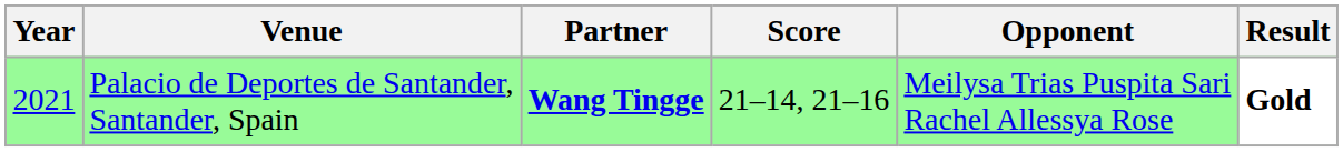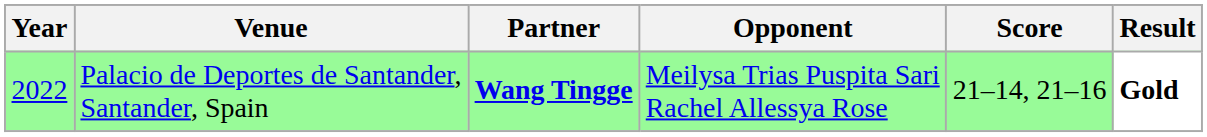 <table class="sortable wikitable" style="font-size: 90%;">
 <tr>
 <th>Year</th>
 <th>Venue</th>
 <th>Partner</th>
+<th>Opponent</th>
 <th>Score</th>
-<th>Opponent</th>
 <th>Result</th>
 </tr>
 <tr style="background:#98FB98">
-<td align="center"><a href='#'>2021</a></td>
+<td align="center"><a href='#'>2022</a></td>
 <td align="left"><a href='#'>Palacio de Deportes de Santander</a>,<br><a href='#'>Santander</a>, Spain</td>
 <td align="left"><strong> <a href='#'>Wang Tingge</a></strong></td>
+<td align="left"> <a href='#'>Meilysa Trias Puspita Sari</a><br> <a href='#'>Rachel Allessya Rose</a></td>
 <td align="left">21–14, 21–16</td>
-<td align="left"> <a href='#'>Meilysa Trias Puspita Sari</a><br> <a href='#'>Rachel Allessya Rose</a></td>
 <td style="text-align:left; background:white"> <strong>Gold</strong></td>
 </tr>
 </table>
